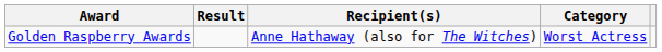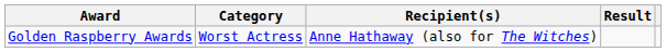 <table class="wikitable sortable plainrowheaders">
 <tr>
 <th scope="col">Award</th>
+<th scope="col">Category</th>
+<th scope="col">Recipient(s)</th>
 <th scope="col">Result</th>
-<th scope="col">Recipient(s)</th>
-<th scope="col">Category</th>
 <th scope="col" class="unsortable"></th>
 </tr>
 <tr>
 <td><a href='#'>Golden Raspberry Awards</a></td>
+<td><a href='#'>Worst Actress</a></td>
+<td><a href='#'>Anne Hathaway</a> (also for <em><a href='#'>The Witches</a></em>)</td>
 <td></td>
-<td><a href='#'>Anne Hathaway</a> (also for <em><a href='#'>The Witches</a></em>)</td>
-<td><a href='#'>Worst Actress</a></td>
 <td style="text-align:center;"></td>
 </tr>
 </table>
